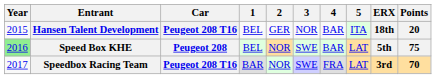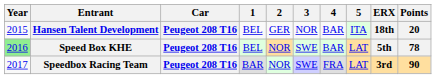 <table class="wikitable" border="1" style="text-align:center; font-size:85%;">
 <tr valign="top">
 <th>Year</th>
 <th>Entrant</th>
 <th>Car</th>
 <th>1</th>
 <th>2</th>
 <th>3</th>
 <th>4</th>
 <th>5</th>
 <th>ERX</th>
 <th>Points</th>
 </tr>
 <tr>
 <td><a href='#'>2015</a></td>
 <th nowrap><a href='#'>Hansen Talent Development</a></th>
 <th nowrap><a href='#'>Peugeot 208 T16</a></th>
 <td><a href='#'>BEL</a></td>
 <td><a href='#'>GER</a></td>
 <td><a href='#'>NOR</a></td>
 <td><a href='#'>BAR</a></td>
 <td style="background:#DFFFDF;"><a href='#'>ITA</a><br></td>
 <th>18th</th>
 <th>20</th>
 </tr>
 <tr>
 <td style="background: lightgreen;"><a href='#'>2016</a></td>
 <th nowrap>Speed Box KHE</th>
-<th nowrap><a href='#'>Peugeot 208</a></th>
+<th nowrap><a href='#'>Peugeot 208 T16</a></th>
 <td style="background:#DFFFDF;"><a href='#'>BEL</a><br></td>
 <td style="background:#FFDF9F;"><a href='#'>NOR</a><br></td>
 <td style="background:#DFFFDF;"><a href='#'>SWE</a><br></td>
 <td style="background:#DFFFDF;"><a href='#'>BAR</a><br></td>
 <td style="background:#FFDF9F;"><a href='#'>LAT</a><br></td>
 <th>5th</th>
-<th>75</th>
+<th>78</th>
 </tr>
 <tr>
 <td><a href='#'>2017</a></td>
 <th nowrap>Speedbox Racing Team</th>
 <th nowrap><a href='#'>Peugeot 208 T16</a></th>
 <td style="background:#DFDFDF;"><a href='#'>BAR</a><br></td>
 <td style="background:#DFFFDF;"><a href='#'>NOR</a><br></td>
 <td style="background:#CFCFFF;"><a href='#'>SWE</a><br></td>
 <td style="background:#DFDFDF;"><a href='#'>FRA</a><br></td>
 <td style="background:#FFDF9F;"><a href='#'>LAT</a><br></td>
 <th style="background:#FFDF9F;">3rd</th>
-<th style="background:#FFDF9F;">70</th>
+<th style="background:#FFDF9F;">90</th>
 </tr>
 </table>
